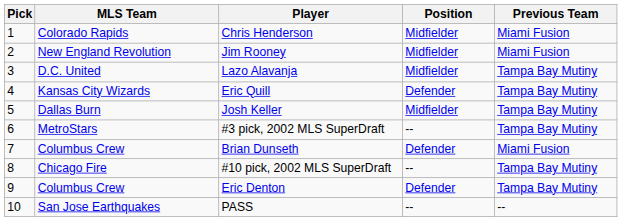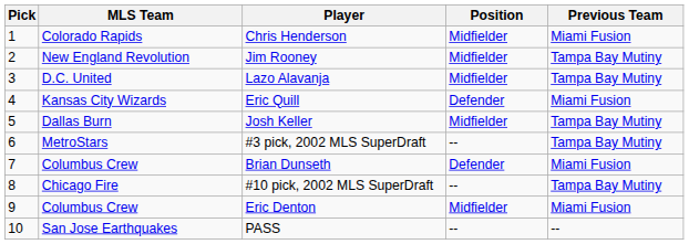 <table class="wikitable">
 <tr>
 <th width="5%">Pick</th>
 <th width="30%">MLS Team</th>
 <th width="30%">Player</th>
 <th width="15%">Position</th>
 <th width="20%">Previous Team</th>
 </tr>
 <tr>
 <td>1</td>
 <td><a href='#'>Colorado Rapids</a></td>
 <td><a href='#'>Chris Henderson</a></td>
 <td><a href='#'>Midfielder</a></td>
 <td><a href='#'>Miami Fusion</a></td>
 </tr>
 <tr>
 <td>2</td>
 <td><a href='#'>New England Revolution</a></td>
 <td><a href='#'>Jim Rooney</a></td>
 <td><a href='#'>Midfielder</a></td>
-<td><a href='#'>Miami Fusion</a></td>
+<td><a href='#'>Tampa Bay Mutiny</a></td>
 </tr>
 <tr>
 <td>3</td>
 <td><a href='#'>D.C. United</a></td>
 <td><a href='#'>Lazo Alavanja</a></td>
 <td><a href='#'>Midfielder</a></td>
 <td><a href='#'>Tampa Bay Mutiny</a></td>
 </tr>
 <tr>
 <td>4</td>
 <td><a href='#'>Kansas City Wizards</a></td>
 <td><a href='#'>Eric Quill</a></td>
 <td><a href='#'>Defender</a></td>
-<td><a href='#'>Tampa Bay Mutiny</a></td>
+<td><a href='#'>Miami Fusion</a></td>
 </tr>
 <tr>
 <td>5</td>
 <td><a href='#'>Dallas Burn</a></td>
 <td><a href='#'>Josh Keller</a></td>
 <td><a href='#'>Midfielder</a></td>
 <td><a href='#'>Tampa Bay Mutiny</a></td>
 </tr>
 <tr>
 <td>6</td>
 <td><a href='#'>MetroStars</a></td>
 <td>#3 pick, 2002 MLS SuperDraft</td>
 <td>--</td>
 <td><a href='#'>Tampa Bay Mutiny</a></td>
 </tr>
 <tr>
 <td>7</td>
 <td><a href='#'>Columbus Crew</a></td>
 <td><a href='#'>Brian Dunseth</a></td>
 <td><a href='#'>Defender</a></td>
 <td><a href='#'>Miami Fusion</a></td>
 </tr>
 <tr>
 <td>8</td>
 <td><a href='#'>Chicago Fire</a></td>
 <td>#10 pick, 2002 MLS SuperDraft</td>
 <td>--</td>
 <td><a href='#'>Tampa Bay Mutiny</a></td>
 </tr>
 <tr>
 <td>9</td>
 <td><a href='#'>Columbus Crew</a></td>
 <td><a href='#'>Eric Denton</a></td>
-<td><a href='#'>Defender</a></td>
-<td><a href='#'>Tampa Bay Mutiny</a></td>
+<td><a href='#'>Midfielder</a></td>
+<td><a href='#'>Miami Fusion</a></td>
 </tr>
 <tr>
 <td>10</td>
 <td><a href='#'>San Jose Earthquakes</a></td>
 <td>PASS</td>
 <td>--</td>
 <td>--</td>
 </tr>
 </table>
